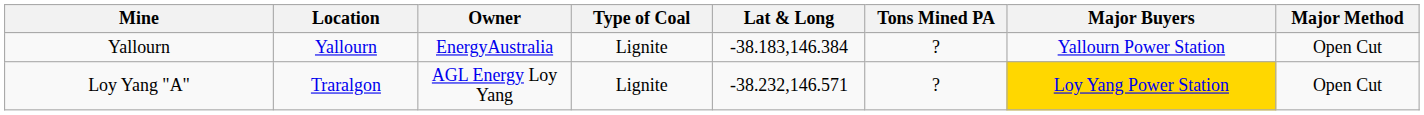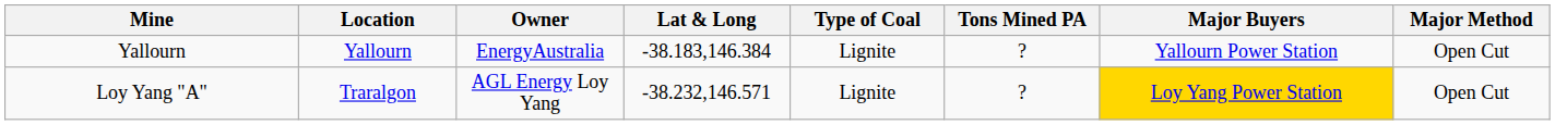 <table class="wikitable"  style="margin:auto; text-align:center;">
 <tr>
 <th style="width:200pt;">Mine</th>
 <th style="width:100pt;">Location</th>
 <th style="width:100pt;">Owner</th>
+<th style="width:100pt;">Lat & Long</th>
 <th style="width:100pt;">Type of Coal</th>
-<th style="width:100pt;">Lat & Long</th>
 <th style="width:100pt;">Tons Mined PA</th>
 <th style="width:200pt;">Major Buyers</th>
 <th style="width:100pt;">Major Method</th>
 </tr>
 <tr>
 <td>Yallourn</td>
 <td><a href='#'>Yallourn</a></td>
 <td><a href='#'>EnergyAustralia</a></td>
+<td>-38.183,146.384</td>
 <td>Lignite</td>
-<td>-38.183,146.384</td>
 <td>?</td>
 <td><a href='#'>Yallourn Power Station</a></td>
 <td>Open Cut</td>
 </tr>
 <tr>
 <td>Loy Yang "A"</td>
 <td><a href='#'>Traralgon</a></td>
 <td><a href='#'>AGL Energy</a> Loy Yang</td>
+<td>-38.232,146.571</td>
 <td>Lignite</td>
-<td>-38.232,146.571</td>
 <td>?</td>
 <td style="background: gold;"><a href='#'>Loy Yang Power Station</a></td>
 <td>Open Cut</td>
 </tr>
 </table>
